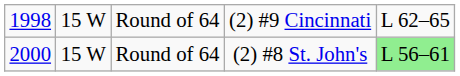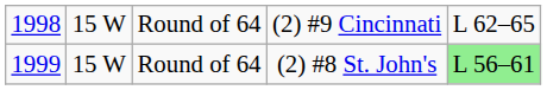 <table class=wikitable style="text-align:center">
 <tr>
 <td><a href='#'>1998</a></td>
 <td>15 W</td>
 <td>Round of 64</td>
 <td>(2) #9 <a href='#'>Cincinnati</a></td>
 <td>L 62–65</td>
 </tr>
 <tr>
-<td><a href='#'>2000</a></td>
+<td><a href='#'>1999</a></td>
 <td>15 W</td>
 <td>Round of 64</td>
 <td>(2) #8 <a href='#'>St. John's</a></td>
 <td style="background: lightgreen;">L 56–61</td>
 </tr>
 </table>
